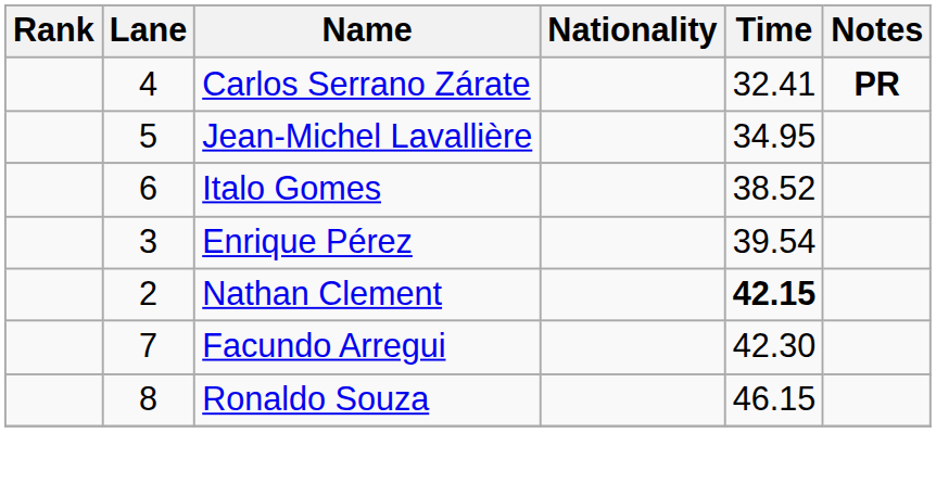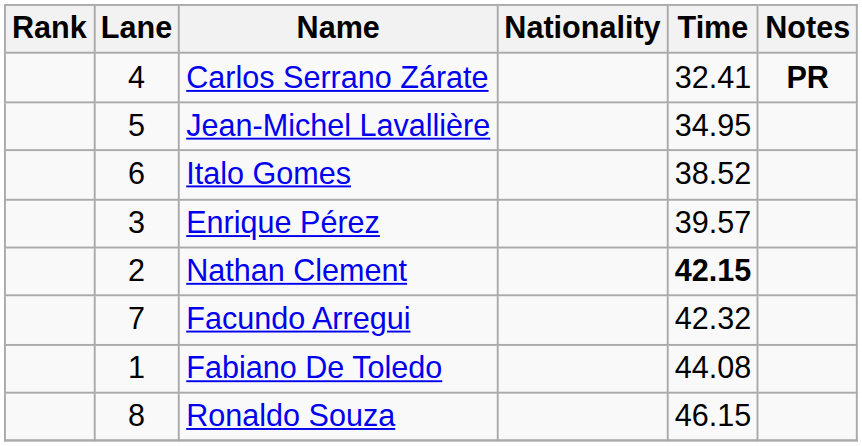 <table class="wikitable sortable" style="text-align:center">
 <tr>
 <th>Rank</th>
 <th>Lane</th>
 <th>Name</th>
 <th>Nationality</th>
 <th>Time </th>
 <th>Notes</th>
 </tr>
 <tr>
 <td></td>
 <td>4</td>
 <td align=left><a href='#'>Carlos Serrano Zárate</a></td>
 <td align=left></td>
 <td>32.41</td>
 <td><strong>PR</strong></td>
 </tr>
 <tr>
 <td></td>
 <td>5</td>
 <td align=left><a href='#'>Jean-Michel Lavallière</a></td>
 <td align=left></td>
 <td>34.95</td>
 <td></td>
 </tr>
 <tr>
 <td></td>
 <td>6</td>
 <td align=left><a href='#'>Italo Gomes</a></td>
 <td align=left></td>
 <td>38.52</td>
 <td></td>
 </tr>
 <tr>
 <td></td>
 <td>3</td>
 <td align=left><a href='#'>Enrique Pérez</a></td>
 <td align=left></td>
-<td>39.54</td>
+<td>39.57</td>
 <td></td>
 </tr>
 <tr>
 <td></td>
 <td>2</td>
 <td align=left><a href='#'>Nathan Clement</a></td>
 <td align=left></td>
 <td><strong>42.15</strong></td>
 <td></td>
 </tr>
 <tr>
 <td></td>
 <td>7</td>
 <td align=left><a href='#'>Facundo Arregui</a></td>
 <td align=left></td>
-<td>42.30</td>
+<td>42.32</td>
+<td></td>
+</tr>
+<tr>
+<td></td>
+<td>1</td>
+<td align=left><a href='#'>Fabiano De Toledo</a></td>
+<td align=left></td>
+<td>44.08</td>
 <td></td>
 </tr>
 <tr>
 <td></td>
 <td>8</td>
 <td align=left><a href='#'>Ronaldo Souza</a></td>
 <td align=left></td>
 <td>46.15</td>
 <td></td>
 </tr>
 <tr>
 </tr>
 </table>
